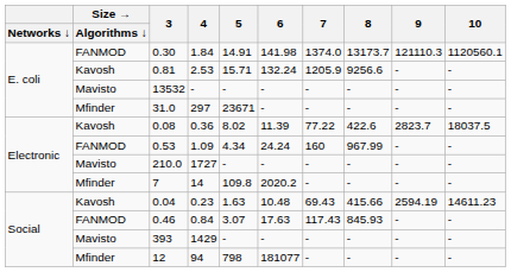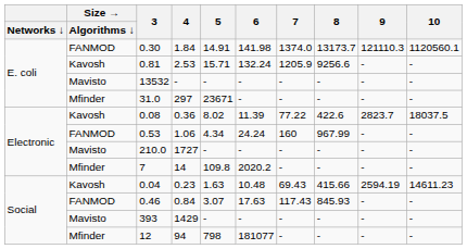 <table class="wikitable">
 <tr>
 <th> </th>
 <th>Size →</th>
 <th rowspan="2">3</th>
 <th rowspan="2">4</th>
 <th rowspan="2">5</th>
 <th rowspan="2">6</th>
 <th rowspan="2">7</th>
 <th rowspan="2">8</th>
 <th rowspan="2">9</th>
 <th rowspan="2">10</th>
 </tr>
 <tr>
 <th>Networks ↓</th>
 <th>Algorithms ↓</th>
 </tr>
 <tr>
 <td rowspan="4">E. coli</td>
 <td>FANMOD</td>
 <td>0.30</td>
 <td>1.84</td>
 <td>14.91</td>
 <td>141.98</td>
 <td>1374.0</td>
 <td>13173.7</td>
 <td>121110.3</td>
 <td>1120560.1</td>
 </tr>
 <tr>
 <td>Kavosh</td>
 <td>0.81</td>
 <td>2.53</td>
 <td>15.71</td>
 <td>132.24</td>
 <td>1205.9</td>
 <td>9256.6</td>
 <td>-</td>
 <td>-</td>
 </tr>
 <tr>
 <td>Mavisto</td>
 <td>13532</td>
 <td>-</td>
 <td>-</td>
 <td>-</td>
 <td>-</td>
 <td>-</td>
 <td>-</td>
 <td>-</td>
 </tr>
 <tr>
 <td>Mfinder</td>
 <td>31.0</td>
 <td>297</td>
 <td>23671</td>
 <td>-</td>
 <td>-</td>
 <td>-</td>
 <td>-</td>
 <td>-</td>
 </tr>
 <tr>
 <td rowspan="4">Electronic</td>
 <td>Kavosh</td>
 <td>0.08</td>
 <td>0.36</td>
 <td>8.02</td>
 <td>11.39</td>
 <td>77.22</td>
 <td>422.6</td>
 <td>2823.7</td>
 <td>18037.5</td>
 </tr>
 <tr>
 <td>FANMOD</td>
 <td>0.53</td>
-<td>1.09</td>
+<td>1.06</td>
 <td>4.34</td>
 <td>24.24</td>
 <td>160</td>
 <td>967.99</td>
 <td>-</td>
 <td>-</td>
 </tr>
 <tr>
 <td>Mavisto</td>
 <td>210.0</td>
 <td>1727</td>
 <td>-</td>
 <td>-</td>
 <td>-</td>
 <td>-</td>
 <td>-</td>
 <td>-</td>
 </tr>
 <tr>
 <td>Mfinder</td>
 <td>7</td>
 <td>14</td>
 <td>109.8</td>
 <td>2020.2</td>
 <td>-</td>
 <td>-</td>
 <td>-</td>
 <td>-</td>
 </tr>
 <tr>
 <td rowspan="4">Social</td>
 <td>Kavosh</td>
 <td>0.04</td>
 <td>0.23</td>
 <td>1.63</td>
 <td>10.48</td>
 <td>69.43</td>
 <td>415.66</td>
 <td>2594.19</td>
 <td>14611.23</td>
 </tr>
 <tr>
 <td>FANMOD</td>
 <td>0.46</td>
 <td>0.84</td>
 <td>3.07</td>
 <td>17.63</td>
 <td>117.43</td>
 <td>845.93</td>
 <td>-</td>
 <td>-</td>
 </tr>
 <tr>
 <td>Mavisto</td>
 <td>393</td>
 <td>1429</td>
 <td>-</td>
 <td>-</td>
 <td>-</td>
 <td>-</td>
 <td>-</td>
 <td>-</td>
 </tr>
 <tr>
 <td>Mfinder</td>
 <td>12</td>
 <td>94</td>
 <td>798</td>
 <td>181077</td>
 <td>-</td>
 <td>-</td>
 <td>-</td>
 <td>-</td>
 </tr>
 </table>
